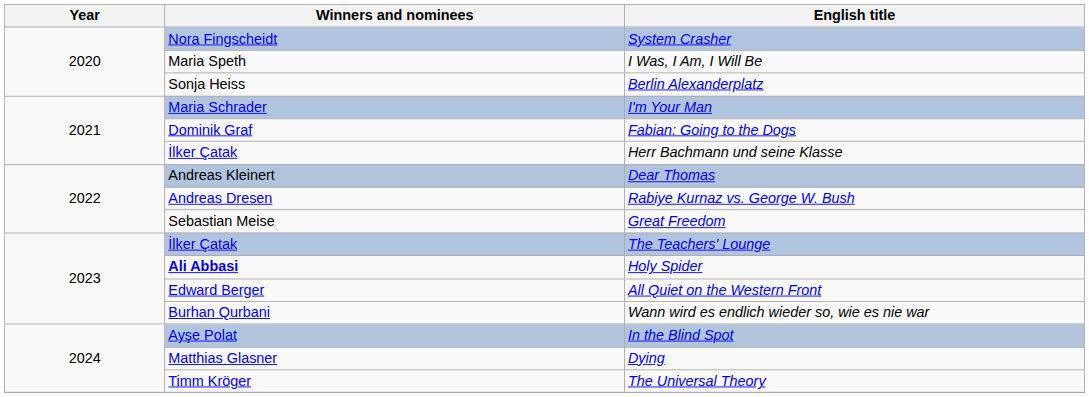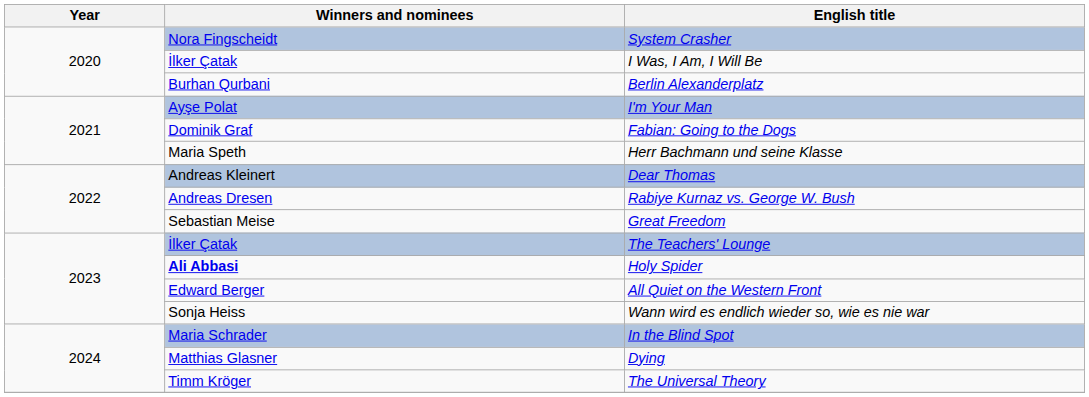 <table class="wikitable" width="95%">
 <tr>
 <th width="100"><strong>Year</strong></th>
 <th width="300"><strong>Winners and nominees</strong></th>
 <th width="300"><strong>English title</strong></th>
 </tr>
 <tr>
 <td rowspan="3" style="text-align:center;">2020</td>
 <td style="background:#B0C4DE;"><a href='#'>Nora Fingscheidt</a></td>
 <td style="background:#B0C4DE;"><em><a href='#'>System Crasher</a></em></td>
 </tr>
 <tr>
-<td>Maria Speth</td>
+<td><a href='#'>İlker Çatak</a></td>
 <td><em>I Was, I Am, I Will Be</em></td>
 </tr>
 <tr>
-<td>Sonja Heiss</td>
+<td><a href='#'>Burhan Qurbani</a></td>
 <td><em><a href='#'>Berlin Alexanderplatz</a></em></td>
 </tr>
 <tr>
 <td rowspan="3" style="text-align:center;">2021</td>
-<td style="background:#B0C4DE;"><a href='#'>Maria Schrader</a></td>
+<td style="background:#B0C4DE;"><a href='#'>Ayşe Polat</a></td>
 <td style="background:#B0C4DE;"><em><a href='#'>I'm Your Man</a></em></td>
 </tr>
 <tr>
 <td><a href='#'>Dominik Graf</a></td>
 <td><em><a href='#'>Fabian: Going to the Dogs</a></em></td>
 </tr>
 <tr>
-<td><a href='#'>İlker Çatak</a></td>
+<td>Maria Speth</td>
 <td><em>Herr Bachmann und seine Klasse</em></td>
 </tr>
 <tr>
 <td rowspan="3" style="text-align:center;">2022</td>
 <td style="background:#B0C4DE;">Andreas Kleinert</td>
 <td style="background:#B0C4DE;"><em><a href='#'>Dear Thomas</a></em></td>
 </tr>
 <tr>
 <td><a href='#'>Andreas Dresen</a></td>
 <td><em><a href='#'>Rabiye Kurnaz vs. George W. Bush</a></em></td>
 </tr>
 <tr>
 <td>Sebastian Meise</td>
 <td><em><a href='#'>Great Freedom</a></em></td>
 </tr>
 <tr>
 <td rowspan="4" style="text-align:center;">2023</td>
 <td style="background:#B0C4DE;"><a href='#'>İlker Çatak</a></td>
 <td style="background:#B0C4DE;"><em><a href='#'>The Teachers' Lounge</a></em></td>
 </tr>
 <tr>
 <td><strong><a href='#'>Ali Abbasi</a></strong></td>
 <td><em><a href='#'>Holy Spider</a></em></td>
 </tr>
 <tr>
 <td><a href='#'>Edward Berger</a></td>
 <td><em><a href='#'>All Quiet on the Western Front</a></em></td>
 </tr>
 <tr>
-<td><a href='#'>Burhan Qurbani</a></td>
+<td>Sonja Heiss</td>
 <td><em>Wann wird es endlich wieder so, wie es nie war</em></td>
 </tr>
 <tr>
 <td rowspan="3" style="text-align:center;">2024</td>
-<td style="background:#B0C4DE;"><a href='#'>Ayşe Polat</a></td>
+<td style="background:#B0C4DE;"><a href='#'>Maria Schrader</a></td>
 <td style="background:#B0C4DE;"><em><a href='#'>In the Blind Spot</a></em></td>
 </tr>
 <tr>
 <td><a href='#'>Matthias Glasner</a></td>
 <td><em><a href='#'>Dying</a></em></td>
 </tr>
 <tr>
 <td><a href='#'>Timm Kröger</a></td>
 <td><em><a href='#'>The Universal Theory</a></em></td>
 </tr>
 <tr>
 </tr>
 </table>
